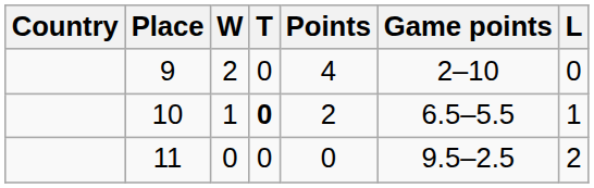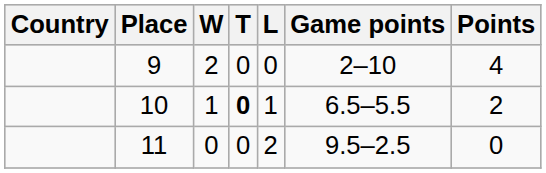 <table class="wikitable sortable" style="text-align:center">
 <tr>
 <th>Country</th>
 <th>Place</th>
 <th>W</th>
 <th>T</th>
+<th>L</th>
+<th>Game points</th>
 <th>Points</th>
-<th>Game points</th>
-<th>L</th>
 </tr>
 <tr>
 <td align=left></td>
 <td>9</td>
 <td>2</td>
 <td>0</td>
+<td>0</td>
+<td>2–10</td>
 <td>4</td>
-<td>2–10</td>
-<td>0</td>
 </tr>
 <tr>
 <td align=left></td>
 <td>10</td>
 <td>1</td>
 <td><strong>0</strong></td>
+<td>1</td>
+<td>6.5–5.5</td>
 <td>2</td>
-<td>6.5–5.5</td>
-<td>1</td>
 </tr>
 <tr>
 <td align=left></td>
 <td>11</td>
 <td>0</td>
 <td>0</td>
+<td>2</td>
+<td>9.5–2.5</td>
 <td>0</td>
-<td>9.5–2.5</td>
-<td>2</td>
 </tr>
 </table>
